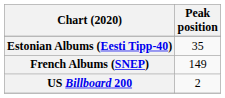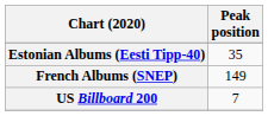 <table class="wikitable sortable plainrowheaders" style="text-align:center">
 <tr>
 <th scope="col">Chart (2020)</th>
 <th scope="col">Peak<br>position</th>
 </tr>
 <tr>
 </tr>
 <tr>
 </tr>
 <tr>
 <th scope="row">Estonian Albums (<a href='#'>Eesti Tipp-40</a>)</th>
 <td>35</td>
 </tr>
 <tr>
 <th scope="row">French Albums (<a href='#'>SNEP</a>)</th>
 <td>149</td>
 </tr>
 <tr>
 <th scope="row">US <a href='#'><em>Billboard</em> 200</a></th>
-<td>2</td>
+<td>7</td>
 </tr>
 <tr>
 </tr>
 </table>
